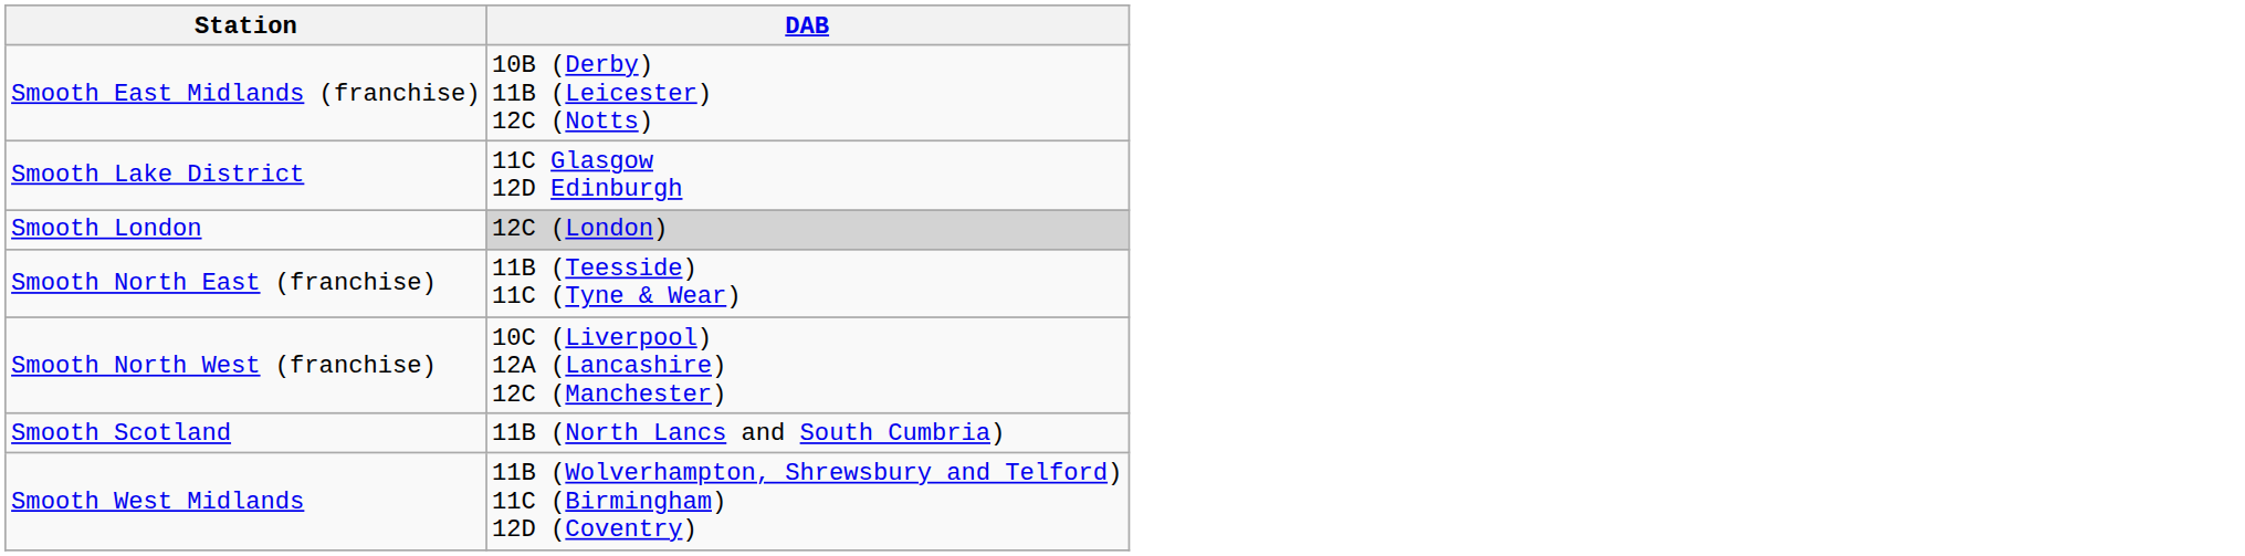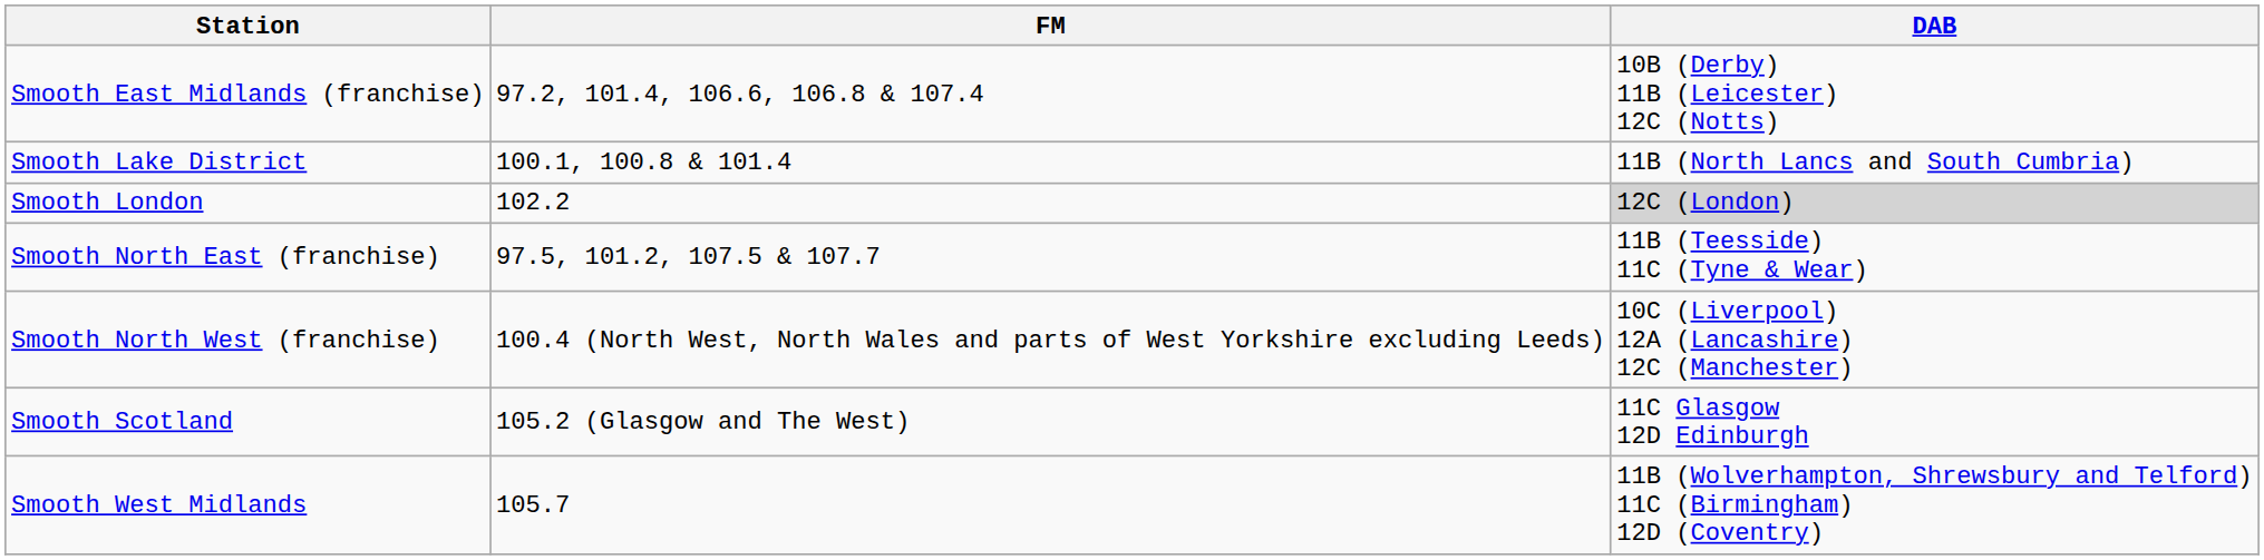 <table class="wikitable">
 <tr>
 <th>Station</th>
+<th>FM</th>
 <th><a href='#'>DAB</a></th>
 </tr>
 <tr>
 <td><a href='#'>Smooth East Midlands</a> (franchise)</td>
+<td>97.2, 101.4, 106.6, 106.8 & 107.4</td>
 <td>10B (<a href='#'>Derby</a>) <br> 11B (<a href='#'>Leicester</a>) <br> 12C (<a href='#'>Notts</a>)</td>
 </tr>
 <tr>
 <td><a href='#'>Smooth Lake District</a></td>
-<td>11C <a href='#'>Glasgow</a> <br> 12D <a href='#'>Edinburgh</a></td>
+<td>100.1, 100.8 & 101.4</td>
+<td>11B (<a href='#'>North Lancs</a> and <a href='#'>South Cumbria</a>)</td>
 </tr>
 <tr>
 <td><a href='#'>Smooth London</a></td>
+<td>102.2</td>
 <td style="background: lightgrey;">12C (<a href='#'>London</a>)</td>
 </tr>
 <tr>
 <td><a href='#'>Smooth North East</a> (franchise)</td>
+<td>97.5, 101.2, 107.5 & 107.7</td>
 <td>11B (<a href='#'>Teesside</a>) <br> 11C (<a href='#'>Tyne & Wear</a>)</td>
 </tr>
 <tr>
 <td><a href='#'>Smooth North West</a>  (franchise)</td>
+<td>100.4 (North West, North Wales and parts of West Yorkshire excluding Leeds)</td>
 <td>10C (<a href='#'>Liverpool</a>) <br>12A (<a href='#'>Lancashire</a>) <br> 12C (<a href='#'>Manchester</a>)</td>
 </tr>
 <tr>
 <td><a href='#'>Smooth Scotland</a></td>
-<td>11B (<a href='#'>North Lancs</a> and <a href='#'>South Cumbria</a>)</td>
+<td>105.2 (Glasgow and The West)</td>
+<td>11C <a href='#'>Glasgow</a> <br> 12D <a href='#'>Edinburgh</a></td>
 </tr>
 <tr>
 <td><a href='#'>Smooth West Midlands</a></td>
+<td>105.7</td>
 <td>11B (<a href='#'>Wolverhampton, Shrewsbury and Telford</a>) <br> 11C (<a href='#'>Birmingham</a>) <br> 12D (<a href='#'>Coventry</a>)</td>
 </tr>
 </table>
